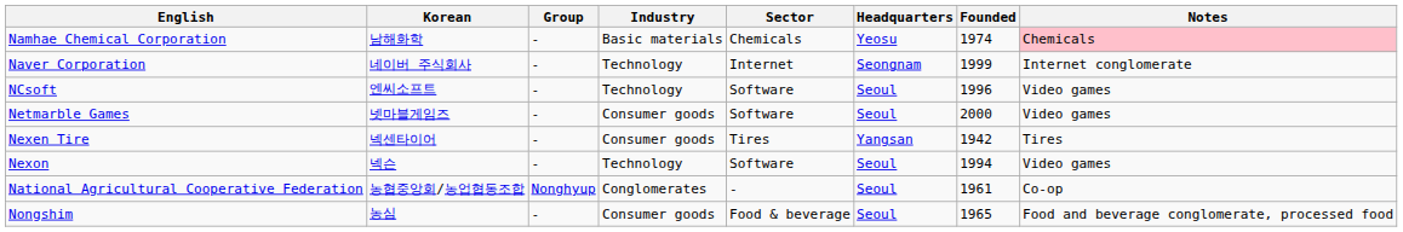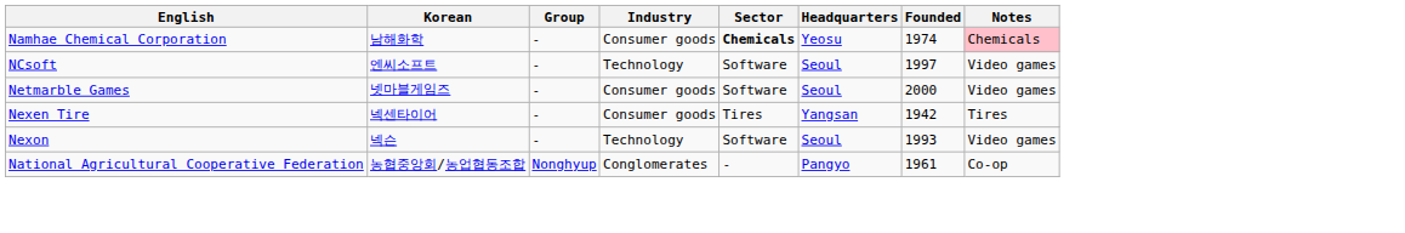 <table class="wikitable sortable">
 <tr>
 <th>English</th>
 <th>Korean</th>
 <th>Group</th>
 <th>Industry</th>
 <th>Sector</th>
 <th>Headquarters</th>
 <th>Founded</th>
 <th class="unsortable">Notes</th>
 </tr>
 <tr>
 <td><a href='#'>Namhae Chemical Corporation</a></td>
 <td><a href='#'>남해화학</a></td>
 <td>-</td>
-<td>Basic materials</td>
-<td>Chemicals</td>
+<td>Consumer goods</td>
+<td><strong>Chemicals</strong></td>
 <td><a href='#'>Yeosu</a></td>
 <td>1974</td>
 <td style="background: pink;">Chemicals</td>
-</tr>
-<tr>
-<td><a href='#'>Naver Corporation</a></td>
-<td><a href='#'>네이버 주식회사</a></td>
-<td>-</td>
-<td>Technology</td>
-<td>Internet</td>
-<td><a href='#'>Seongnam</a></td>
-<td>1999</td>
-<td>Internet conglomerate</td>
 </tr>
 <tr>
 <td><a href='#'>NCsoft</a></td>
 <td><a href='#'>엔씨소프트</a></td>
 <td>-</td>
 <td>Technology</td>
 <td>Software</td>
 <td><a href='#'>Seoul</a></td>
-<td>1996</td>
+<td>1997</td>
 <td>Video games</td>
 </tr>
 <tr>
 <td><a href='#'>Netmarble Games</a></td>
 <td><a href='#'>넷마블게임즈</a></td>
 <td>-</td>
 <td>Consumer goods</td>
 <td>Software</td>
 <td><a href='#'>Seoul</a></td>
 <td>2000</td>
 <td>Video games</td>
 </tr>
 <tr>
 <td><a href='#'>Nexen Tire</a></td>
 <td><a href='#'>넥센타이어</a></td>
 <td>-</td>
 <td>Consumer goods</td>
 <td>Tires</td>
 <td><a href='#'>Yangsan</a></td>
 <td>1942</td>
 <td>Tires</td>
 </tr>
 <tr>
 <td><a href='#'>Nexon</a></td>
 <td><a href='#'>넥슨</a></td>
 <td>-</td>
 <td>Technology</td>
 <td>Software</td>
 <td><a href='#'>Seoul</a></td>
-<td>1994</td>
+<td>1993</td>
 <td>Video games</td>
 </tr>
 <tr>
 <td><a href='#'>National Agricultural Cooperative Federation</a></td>
 <td><a href='#'>농협중앙회</a>/<a href='#'>농업협동조합</a></td>
 <td><a href='#'>Nonghyup</a></td>
 <td>Conglomerates</td>
 <td>-</td>
-<td><a href='#'>Seoul</a></td>
+<td><a href='#'>Pangyo</a></td>
 <td>1961</td>
 <td>Co-op</td>
 </tr>
-<tr>
-<td><a href='#'>Nongshim</a></td>
-<td><a href='#'>농심</a></td>
-<td>-</td>
-<td>Consumer goods</td>
-<td>Food & beverage</td>
-<td><a href='#'>Seoul</a></td>
-<td>1965</td>
-<td>Food and beverage conglomerate, processed food</td>
-</tr>
 </table>
